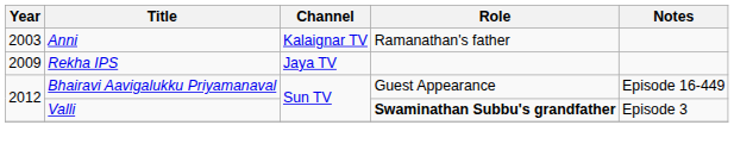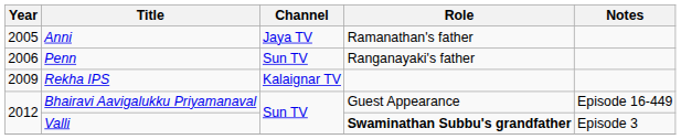 <table class="wikitable sortable">
 <tr>
 <th>Year</th>
 <th>Title</th>
 <th>Channel</th>
 <th>Role</th>
 <th>Notes</th>
 </tr>
 <tr>
-<td>2003</td>
+<td>2005</td>
 <td><a href='#'><em>Anni</em></a></td>
-<td><a href='#'>Kalaignar TV</a></td>
+<td><a href='#'>Jaya TV</a></td>
 <td>Ramanathan's father</td>
+<td></td>
+</tr>
+<tr>
+<td>2006</td>
+<td><a href='#'><em>Penn</em></a></td>
+<td><a href='#'>Sun TV</a></td>
+<td>Ranganayaki's father</td>
 <td></td>
 </tr>
 <tr>
 <td>2009</td>
 <td><em><a href='#'>Rekha IPS</a></em></td>
-<td><a href='#'>Jaya TV</a></td>
+<td><a href='#'>Kalaignar TV</a></td>
 <td></td>
 <td></td>
 </tr>
 <tr>
 <td rowspan="2">2012</td>
 <td><em><a href='#'>Bhairavi Aavigalukku Priyamanaval</a></em></td>
 <td rowspan="2"><a href='#'>Sun TV</a></td>
 <td>Guest Appearance</td>
 <td>Episode 16-449</td>
 </tr>
 <tr>
 <td><a href='#'><em>Valli</em></a></td>
 <td><strong>Swaminathan Subbu's grandfather</strong></td>
 <td>Episode 3</td>
 </tr>
 <tr>
 </tr>
 </table>
